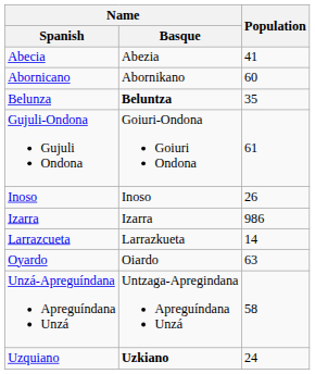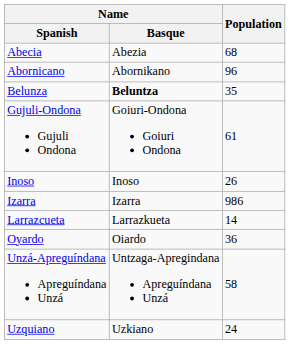 <table class="wikitable">
 <tr>
 <th colspan="2">Name</th>
 <th rowspan="2">Population</th>
 </tr>
 <tr>
 <th>Spanish</th>
 <th>Basque</th>
 </tr>
 <tr>
 <td><a href='#'>Abecia</a></td>
 <td>Abezia</td>
-<td>41</td>
+<td>68</td>
 </tr>
 <tr>
 <td><a href='#'>Abornicano</a></td>
 <td>Abornikano</td>
-<td>60</td>
+<td>96</td>
 </tr>
 <tr>
 <td><a href='#'>Belunza</a></td>
 <td><strong>Beluntza</strong></td>
 <td>35</td>
 </tr>
 <tr>
 <td><a href='#'>Gujuli-Ondona</a><br><ul><li>Gujuli</li><li>Ondona</li></ul></td>
 <td>Goiuri-Ondona<br><ul><li>Goiuri</li><li>Ondona</li></ul></td>
 <td>61</td>
 </tr>
 <tr>
 <td><a href='#'>Inoso</a></td>
 <td>Inoso</td>
 <td>26</td>
 </tr>
 <tr>
 <td><a href='#'>Izarra</a></td>
 <td>Izarra</td>
 <td>986</td>
 </tr>
 <tr>
 <td><a href='#'>Larrazcueta</a></td>
 <td>Larrazkueta</td>
 <td>14</td>
 </tr>
 <tr>
 <td><a href='#'>Oyardo</a></td>
 <td>Oiardo</td>
-<td>63</td>
+<td>36</td>
 </tr>
 <tr>
 <td><a href='#'>Unzá-Apreguíndana</a><br><ul><li>Apreguíndana</li><li>Unzá</li></ul></td>
 <td>Untzaga-Apregindana<br><ul><li>Apreguíndana</li><li>Unzá</li></ul></td>
 <td>58</td>
 </tr>
 <tr>
 <td><a href='#'>Uzquiano</a></td>
-<td><strong>Uzkiano</strong></td>
+<td>Uzkiano</td>
 <td>24</td>
 </tr>
 </table>
